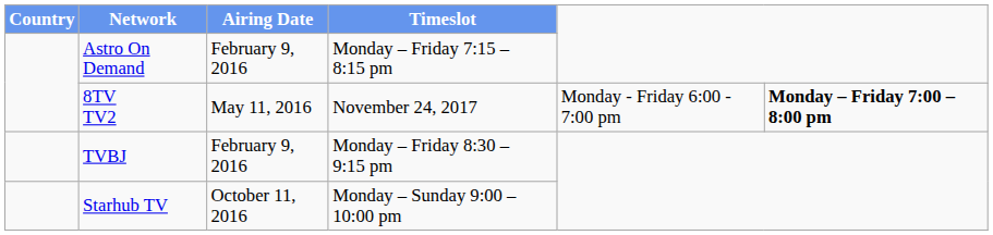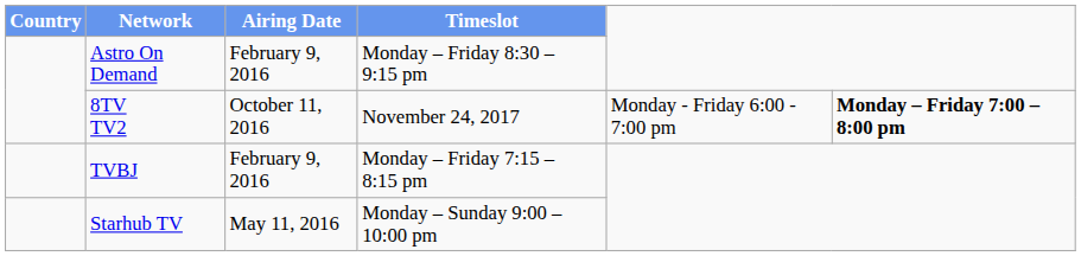 <table class="wikitable">
 <tr>
 <th style="background:cornflowerblue; color:white;">Country</th>
 <th style="background:cornflowerblue; color:white;">Network</th>
 <th style="background:cornflowerblue; color:white;">Airing Date</th>
 <th style="background:cornflowerblue; color:white;">Timeslot</th>
 </tr>
 <tr>
 <td rowspan="2"></td>
 <td><a href='#'>Astro On Demand</a></td>
 <td>February 9, 2016</td>
-<td>Monday – Friday 7:15 – 8:15 pm</td>
+<td>Monday – Friday 8:30 – 9:15 pm</td>
 </tr>
 <tr>
 <td><a href='#'>8TV</a> <br> <a href='#'>TV2</a></td>
-<td>May 11, 2016</td>
+<td>October 11, 2016</td>
 <td>November 24, 2017</td>
 <td>Monday - Friday 6:00 - 7:00 pm</td>
 <td><strong>Monday – Friday 7:00 – 8:00 pm</strong></td>
 </tr>
 <tr>
 <td></td>
 <td><a href='#'>TVBJ</a></td>
 <td>February 9, 2016</td>
-<td>Monday – Friday 8:30 – 9:15 pm</td>
+<td>Monday – Friday 7:15 – 8:15 pm</td>
 </tr>
 <tr>
 <td></td>
 <td><a href='#'>Starhub TV</a></td>
-<td>October 11, 2016</td>
+<td>May 11, 2016</td>
 <td>Monday – Sunday 9:00 – 10:00 pm</td>
 </tr>
 </table>
